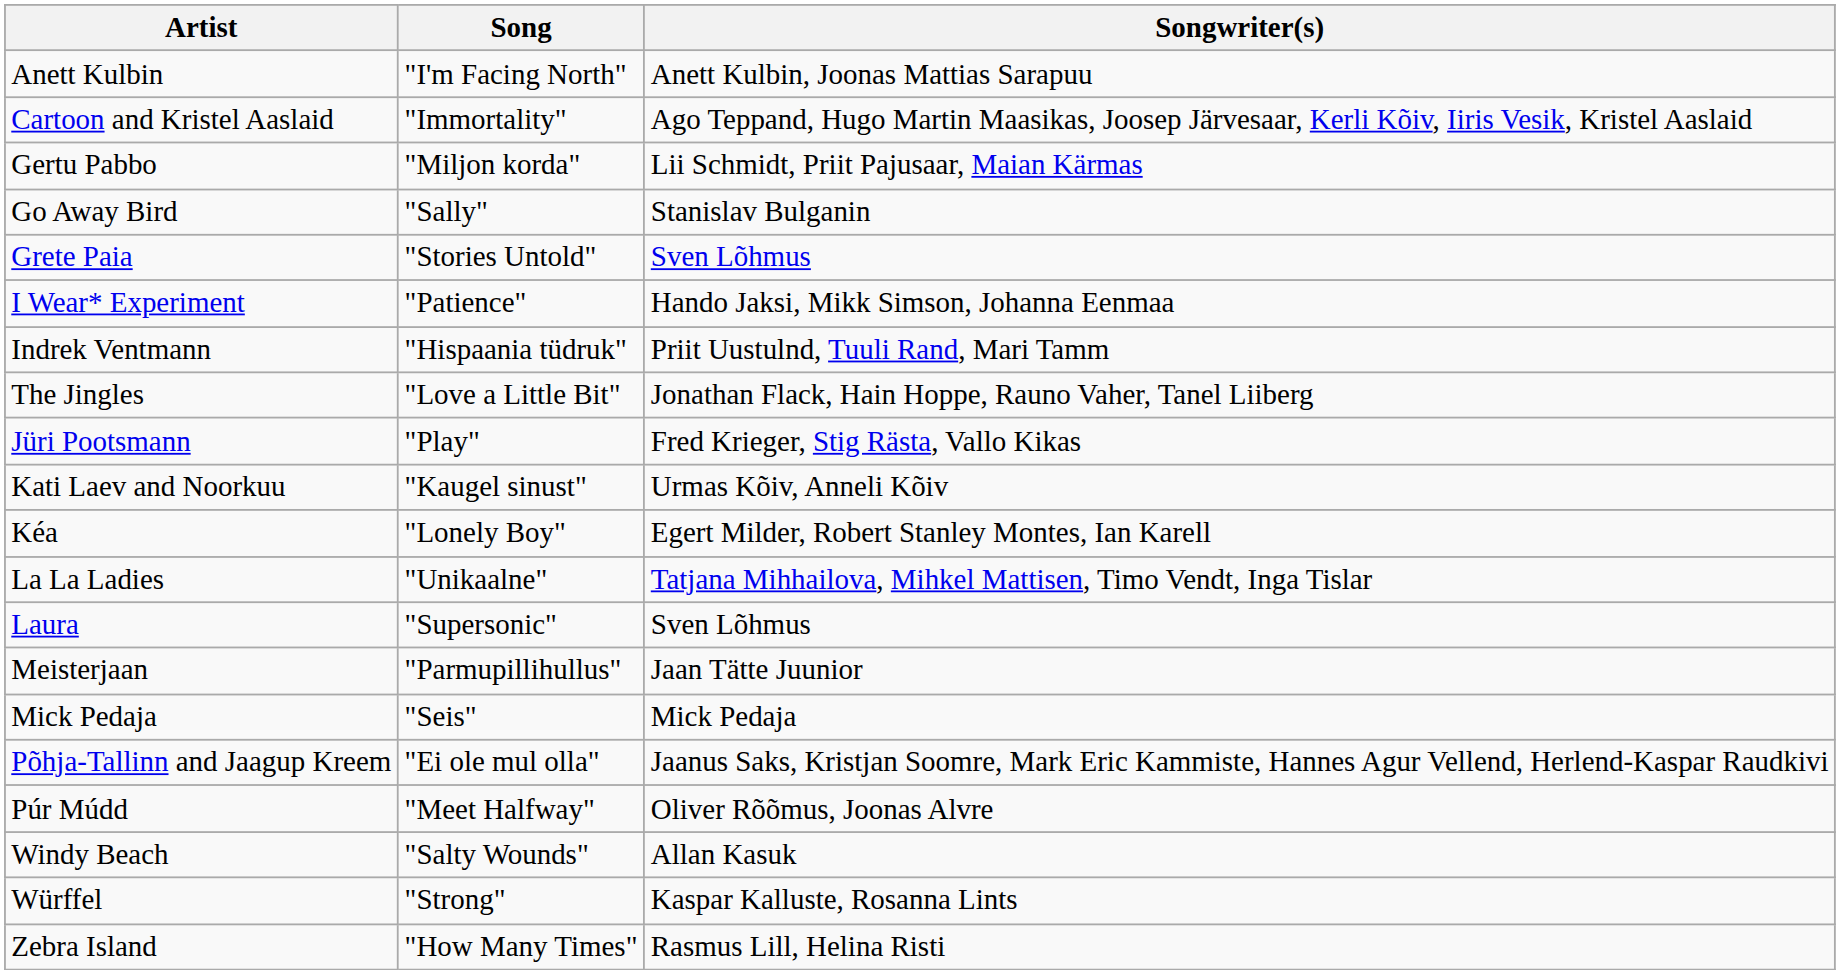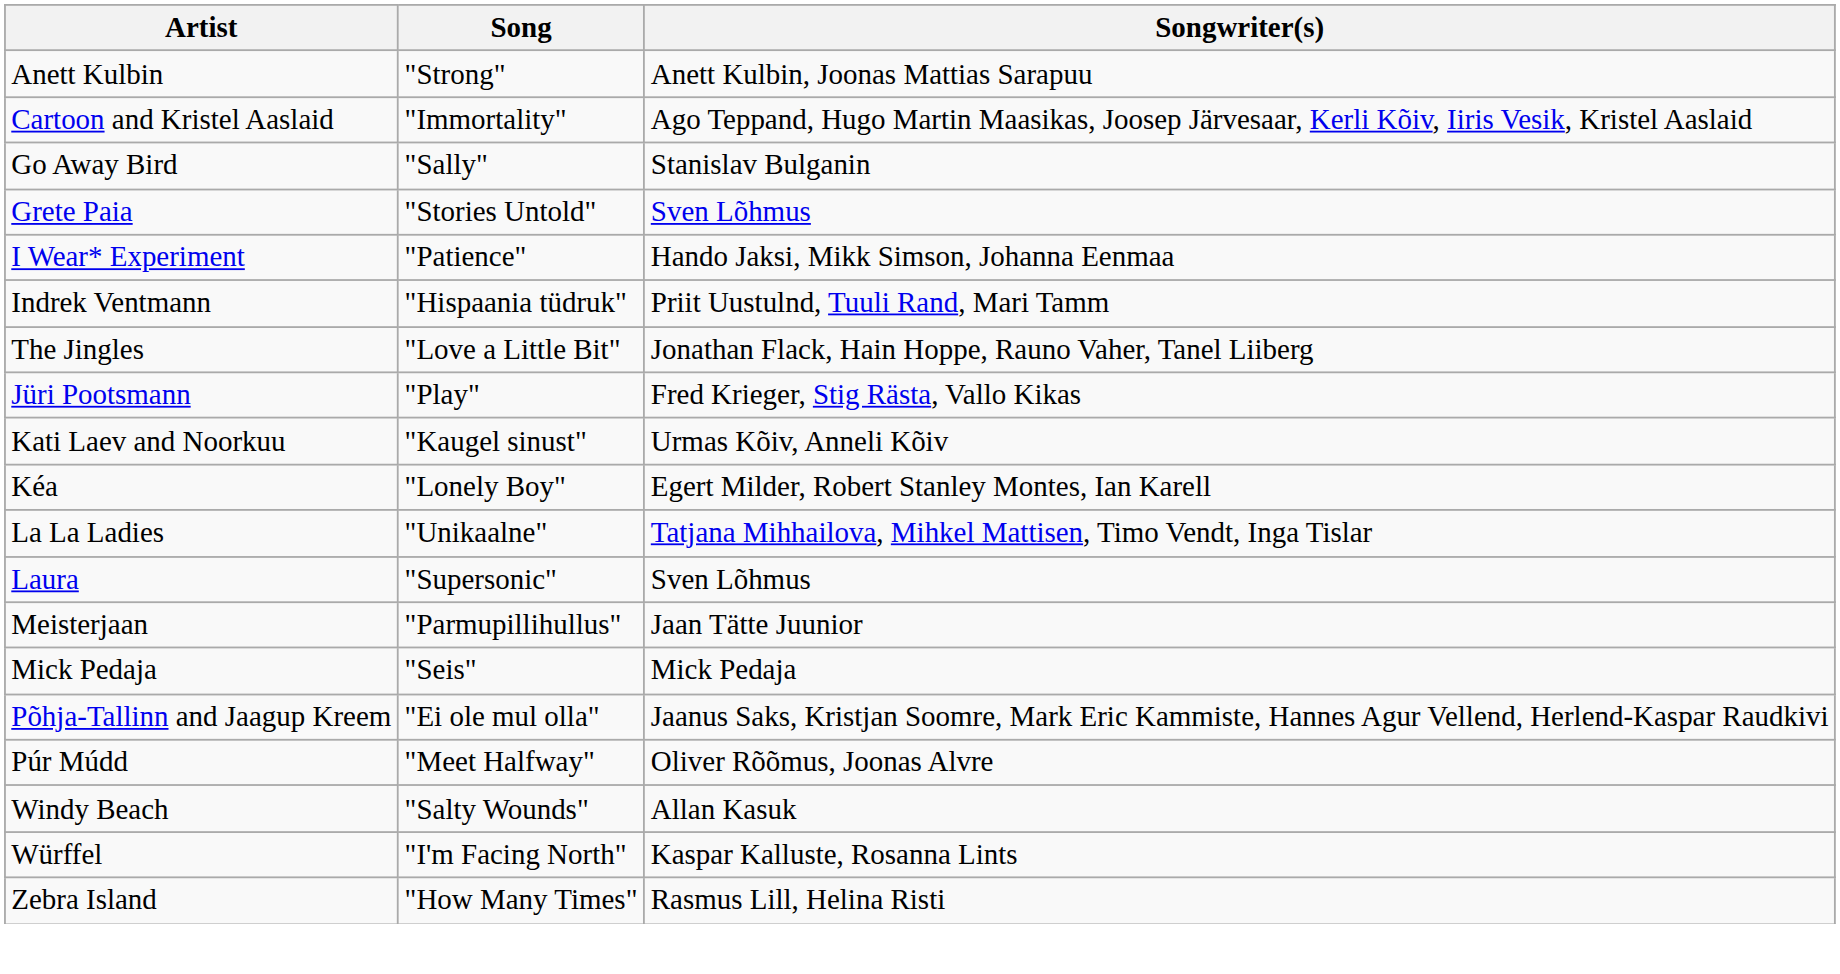 <table class="sortable wikitable" style="margin: 1em auto 1em auto">
 <tr>
 <th>Artist</th>
 <th>Song</th>
 <th>Songwriter(s)</th>
 </tr>
 <tr>
 <td>Anett Kulbin</td>
-<td>"I'm Facing North"</td>
+<td>"Strong"</td>
 <td>Anett Kulbin, Joonas Mattias Sarapuu</td>
 </tr>
 <tr>
 <td><a href='#'>Cartoon</a> and Kristel Aaslaid</td>
 <td>"Immortality"</td>
 <td>Ago Teppand, Hugo Martin Maasikas, Joosep Järvesaar, <a href='#'>Kerli Kõiv</a>, <a href='#'>Iiris Vesik</a>, Kristel Aaslaid</td>
-</tr>
-<tr>
-<td>Gertu Pabbo</td>
-<td>"Miljon korda"</td>
-<td>Lii Schmidt, Priit Pajusaar, <a href='#'>Maian Kärmas</a></td>
 </tr>
 <tr>
 <td>Go Away Bird</td>
 <td>"Sally"</td>
 <td>Stanislav Bulganin</td>
 </tr>
 <tr>
 <td><a href='#'>Grete Paia</a></td>
 <td>"Stories Untold"</td>
 <td><a href='#'>Sven Lõhmus</a></td>
 </tr>
 <tr>
 <td><a href='#'>I Wear* Experiment</a></td>
 <td>"Patience"</td>
 <td>Hando Jaksi, Mikk Simson, Johanna Eenmaa</td>
 </tr>
 <tr>
 <td>Indrek Ventmann</td>
 <td>"Hispaania tüdruk"</td>
 <td>Priit Uustulnd, <a href='#'>Tuuli Rand</a>, Mari Tamm</td>
 </tr>
 <tr>
 <td data-sort-value="Jingles, The">The Jingles</td>
 <td>"Love a Little Bit"</td>
 <td>Jonathan Flack, Hain Hoppe, Rauno Vaher, Tanel Liiberg</td>
 </tr>
 <tr>
 <td><a href='#'>Jüri Pootsmann</a></td>
 <td>"Play"</td>
 <td>Fred Krieger, <a href='#'>Stig Rästa</a>, Vallo Kikas</td>
 </tr>
 <tr>
 <td>Kati Laev and Noorkuu</td>
 <td>"Kaugel sinust"</td>
 <td>Urmas Kõiv, Anneli Kõiv</td>
 </tr>
 <tr>
 <td>Kéa</td>
 <td>"Lonely Boy"</td>
 <td>Egert Milder, Robert Stanley Montes, Ian Karell</td>
 </tr>
 <tr>
 <td>La La Ladies</td>
 <td>"Unikaalne"</td>
 <td><a href='#'>Tatjana Mihhailova</a>, <a href='#'>Mihkel Mattisen</a>, Timo Vendt, Inga Tislar</td>
 </tr>
 <tr>
 <td><a href='#'>Laura</a></td>
 <td>"Supersonic"</td>
 <td>Sven Lõhmus</td>
 </tr>
 <tr>
 <td>Meisterjaan</td>
 <td>"Parmupillihullus"</td>
 <td>Jaan Tätte Juunior</td>
 </tr>
 <tr>
 <td>Mick Pedaja</td>
 <td>"Seis"</td>
 <td>Mick Pedaja</td>
 </tr>
 <tr>
 <td><a href='#'>Põhja-Tallinn</a> and Jaagup Kreem</td>
 <td>"Ei ole mul olla"</td>
 <td>Jaanus Saks, Kristjan Soomre, Mark Eric Kammiste, Hannes Agur Vellend, Herlend-Kaspar Raudkivi</td>
 </tr>
 <tr>
 <td>Púr Múdd</td>
 <td>"Meet Halfway"</td>
 <td>Oliver Rõõmus, Joonas Alvre</td>
 </tr>
 <tr>
 <td>Windy Beach</td>
 <td>"Salty Wounds"</td>
 <td>Allan Kasuk</td>
 </tr>
 <tr>
 <td>Würffel</td>
-<td>"Strong"</td>
+<td>"I'm Facing North"</td>
 <td>Kaspar Kalluste, Rosanna Lints</td>
 </tr>
 <tr>
 <td>Zebra Island</td>
 <td>"How Many Times"</td>
 <td>Rasmus Lill, Helina Risti</td>
 </tr>
 </table>
